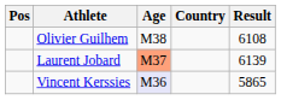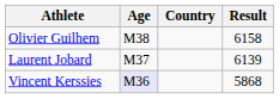 <table class="wikitable"  style="text-align:center; width:50%;">
 <tr>
-<th>Pos</th>
 <th>Athlete</th>
 <th>Age</th>
 <th>Country</th>
 <th>Result</th>
 </tr>
 <tr>
-<td align=center></td>
 <td align=left><a href='#'>Olivier Guilhem</a></td>
 <td align=left>M38</td>
 <td align=left></td>
-<td>6108</td>
+<td>6158</td>
 </tr>
 <tr>
-<td align=center></td>
 <td align=left><a href='#'>Laurent Jobard</a></td>
-<td align=left style="background: lightsalmon;">M37</td>
+<td align=left>M37</td>
 <td align=left></td>
 <td>6139</td>
 </tr>
 <tr>
-<td align=center></td>
 <td align=left><a href='#'>Vincent Kerssies</a></td>
 <td align=left style="background: lavender;">M36</td>
 <td align=left></td>
-<td>5865</td>
+<td>5868</td>
 </tr>
 </table>
